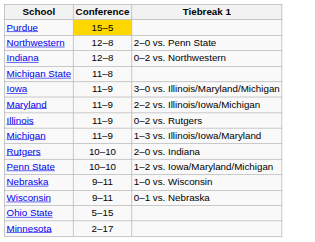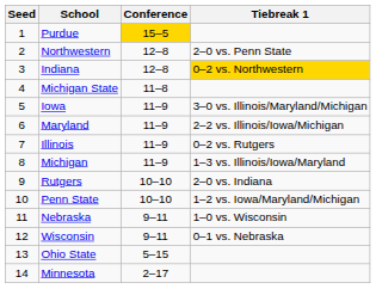 <table class="wikitable">
 <tr>
+<th>Seed</th>
 <th>School</th>
 <th>Conference</th>
 <th>Tiebreak 1</th>
 </tr>
 <tr>
+<td align=center>1</td>
 <td><a href='#'>Purdue</a></td>
 <td align=center style="background: gold;">15–5</td>
 <td></td>
 </tr>
 <tr>
+<td align=center>2</td>
 <td><a href='#'>Northwestern</a></td>
 <td align=center>12–8</td>
 <td>2–0 vs. Penn State</td>
 </tr>
 <tr>
+<td align=center>3</td>
 <td><a href='#'>Indiana</a></td>
 <td align=center>12–8</td>
-<td>0–2 vs. Northwestern</td>
+<td style="background: gold;">0–2 vs. Northwestern</td>
 </tr>
 <tr>
+<td align=center>4</td>
 <td><a href='#'>Michigan State</a></td>
 <td align=center>11–8</td>
 <td></td>
 </tr>
 <tr>
+<td align=center>5</td>
 <td><a href='#'>Iowa</a></td>
 <td align=center>11–9</td>
 <td>3–0 vs. Illinois/Maryland/Michigan</td>
 </tr>
 <tr>
+<td align=center>6</td>
 <td><a href='#'>Maryland</a></td>
 <td align=center>11–9</td>
 <td>2–2 vs. Illinois/Iowa/Michigan</td>
 </tr>
 <tr>
+<td align=center>7</td>
 <td><a href='#'>Illinois</a></td>
 <td align=center>11–9</td>
 <td>0–2 vs. Rutgers</td>
 </tr>
 <tr>
+<td align=center>8</td>
 <td><a href='#'>Michigan</a></td>
 <td align=center>11–9</td>
 <td>1–3 vs. Illinois/Iowa/Maryland</td>
 </tr>
 <tr>
+<td align=center>9</td>
 <td><a href='#'>Rutgers</a></td>
 <td align=center>10–10</td>
 <td>2–0 vs. Indiana</td>
 </tr>
 <tr>
+<td align=center>10</td>
 <td><a href='#'>Penn State</a></td>
 <td align=center>10–10</td>
 <td>1–2 vs. Iowa/Maryland/Michigan</td>
 </tr>
 <tr>
+<td align=center>11</td>
 <td><a href='#'>Nebraska</a></td>
 <td align=center>9–11</td>
 <td>1–0 vs. Wisconsin</td>
 </tr>
 <tr>
+<td align=center>12</td>
 <td><a href='#'>Wisconsin</a></td>
 <td align=center>9–11</td>
 <td>0–1 vs. Nebraska</td>
 </tr>
 <tr>
+<td align=center>13</td>
 <td><a href='#'>Ohio State</a></td>
 <td align=center>5–15</td>
 <td></td>
 </tr>
 <tr>
+<td align=center>14</td>
 <td><a href='#'>Minnesota</a></td>
 <td align=center>2–17</td>
 <td></td>
 </tr>
 </table>
